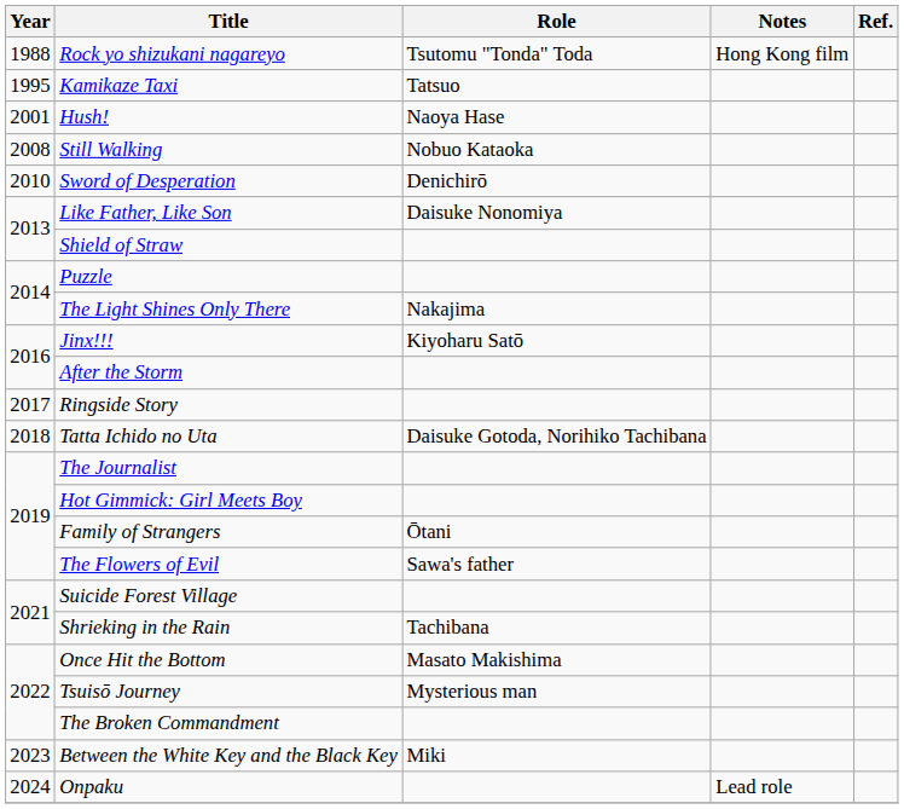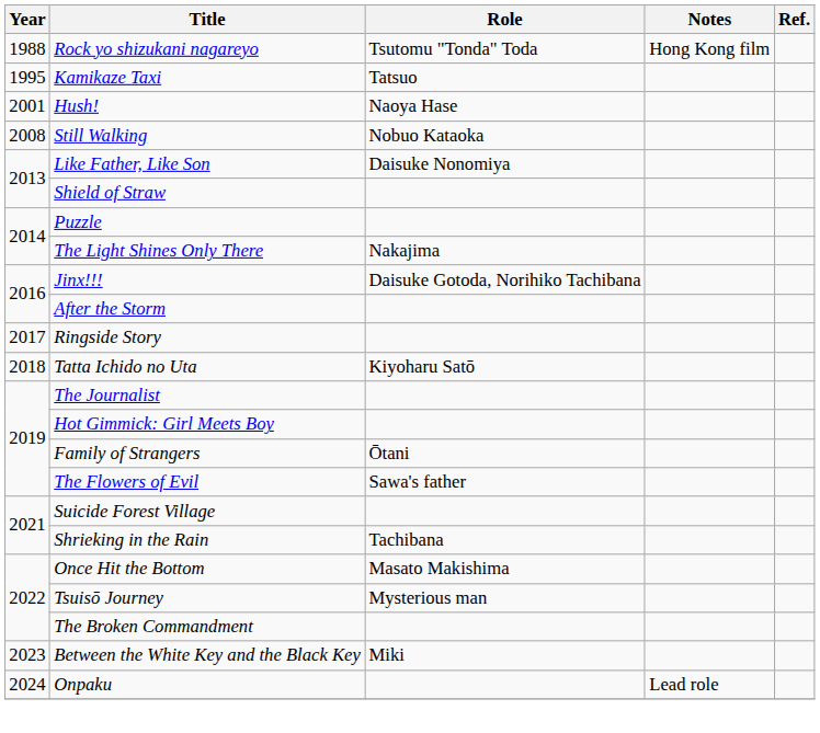 <table class="wikitable sortable">
 <tr>
 <th>Year</th>
 <th>Title</th>
 <th>Role</th>
 <th class="unsortable">Notes</th>
 <th class="unsortable">Ref.</th>
 </tr>
 <tr>
 <td>1988</td>
 <td><em><a href='#'>Rock yo shizukani nagareyo</a></em></td>
 <td>Tsutomu "Tonda" Toda</td>
 <td>Hong Kong film</td>
 <td></td>
 </tr>
 <tr>
 <td>1995</td>
 <td><em><a href='#'>Kamikaze Taxi</a></em></td>
 <td>Tatsuo</td>
 <td></td>
 <td></td>
 </tr>
 <tr>
 <td>2001</td>
 <td><em><a href='#'>Hush!</a></em></td>
 <td>Naoya Hase</td>
 <td></td>
 <td></td>
 </tr>
 <tr>
 <td>2008</td>
 <td><em><a href='#'>Still Walking</a></em></td>
 <td>Nobuo Kataoka</td>
 <td></td>
 <td></td>
 </tr>
 <tr>
-<td>2010</td>
-<td><em><a href='#'>Sword of Desperation</a></em></td>
-<td>Denichirō</td>
-<td></td>
-<td></td>
-</tr>
-<tr>
 <td rowspan=2>2013</td>
 <td><em><a href='#'>Like Father, Like Son</a></em></td>
 <td>Daisuke Nonomiya</td>
 <td></td>
 <td></td>
 </tr>
 <tr>
 <td><em><a href='#'>Shield of Straw</a></em></td>
 <td></td>
 <td></td>
 <td></td>
 </tr>
 <tr>
 <td rowspan=2>2014</td>
 <td><em><a href='#'>Puzzle</a></em></td>
 <td></td>
 <td></td>
 <td></td>
 </tr>
 <tr>
 <td><em><a href='#'>The Light Shines Only There</a></em></td>
 <td>Nakajima</td>
 <td></td>
 <td></td>
 </tr>
 <tr>
 <td rowspan=2>2016</td>
 <td><em><a href='#'>Jinx!!!</a></em></td>
-<td>Kiyoharu Satō</td>
+<td>Daisuke Gotoda, Norihiko Tachibana</td>
 <td></td>
 <td></td>
 </tr>
 <tr>
 <td><em><a href='#'>After the Storm</a></em></td>
 <td></td>
 <td></td>
 <td></td>
 </tr>
 <tr>
 <td>2017</td>
 <td><em>Ringside Story</em></td>
 <td></td>
 <td></td>
 <td></td>
 </tr>
 <tr>
 <td>2018</td>
 <td><em>Tatta Ichido no Uta</em></td>
-<td>Daisuke Gotoda, Norihiko Tachibana</td>
+<td>Kiyoharu Satō</td>
 <td></td>
 <td></td>
 </tr>
 <tr>
 <td rowspan=4>2019</td>
 <td><em><a href='#'>The Journalist</a></em></td>
 <td></td>
 <td></td>
 <td></td>
 </tr>
 <tr>
 <td><em><a href='#'>Hot Gimmick: Girl Meets Boy</a></em></td>
 <td></td>
 <td></td>
 <td></td>
 </tr>
 <tr>
 <td><em>Family of Strangers</em></td>
 <td>Ōtani</td>
 <td></td>
 <td></td>
 </tr>
 <tr>
 <td><em><a href='#'>The Flowers of Evil</a></em></td>
 <td>Sawa's father</td>
 <td></td>
 <td></td>
 </tr>
 <tr>
 <td rowspan=2>2021</td>
 <td><em>Suicide Forest Village</em></td>
 <td></td>
 <td></td>
 <td></td>
 </tr>
 <tr>
 <td><em>Shrieking in the Rain</em></td>
 <td>Tachibana</td>
 <td></td>
 <td></td>
 </tr>
 <tr>
 <td rowspan=3>2022</td>
 <td><em>Once Hit the Bottom</em></td>
 <td>Masato Makishima</td>
 <td></td>
 <td></td>
 </tr>
 <tr>
 <td><em>Tsuisō Journey</em></td>
 <td>Mysterious man</td>
 <td></td>
 <td></td>
 </tr>
 <tr>
 <td><em>The Broken Commandment</em></td>
 <td></td>
 <td></td>
 <td></td>
 </tr>
 <tr>
 <td>2023</td>
 <td><em>Between the White Key and the Black Key</em></td>
 <td>Miki</td>
 <td></td>
 <td></td>
 </tr>
 <tr>
 <td>2024</td>
 <td><em>Onpaku</em></td>
 <td></td>
 <td>Lead role</td>
 <td></td>
 </tr>
 <tr>
 </tr>
 </table>
